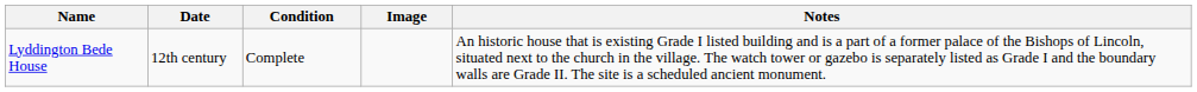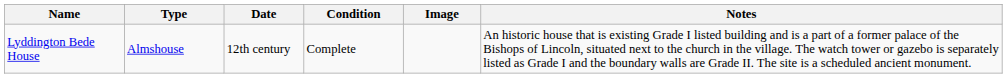 <table class="wikitable sortable" width="100%">
 <tr>
 <th width="12%">Name</th>
+<th width="10%">Type</th>
 <th width="8%">Date</th>
 <th width="10%">Condition</th>
 <th class="unsortable" width="90px">Image</th>
 <th class="unsortable">Notes</th>
 </tr>
 <tr>
 <td><a href='#'>Lyddington Bede House</a></td>
+<td><a href='#'>Almshouse</a></td>
 <td>12th century</td>
 <td>Complete</td>
 <td></td>
 <td>An historic house that is existing Grade I listed building and is a part of a former palace of the Bishops of Lincoln, situated next to the church in the village. The watch tower or gazebo is separately listed as Grade I and the boundary walls are Grade II. The site is a scheduled ancient monument.</td>
 </tr>
 </table>
